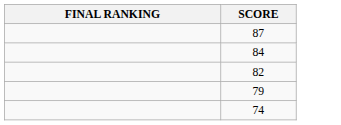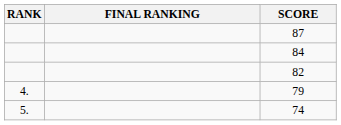 <table class="wikitable" style="font-size:95%;">
 <tr>
+<th>RANK</th>
 <th align="left" style="width: 18em">FINAL RANKING</th>
 <th align="center" style="width: 6em">SCORE</th>
 </tr>
 <tr>
+<td align="center"></td>
 <td></td>
 <td align="center">87</td>
 </tr>
 <tr>
+<td align="center"></td>
 <td></td>
 <td align="center">84</td>
 </tr>
 <tr>
+<td align="center"></td>
 <td></td>
 <td align="center">82</td>
 </tr>
 <tr>
+<td align="center">4.</td>
 <td></td>
 <td align="center">79</td>
 </tr>
 <tr>
+<td align="center">5.</td>
 <td></td>
 <td align="center">74</td>
 </tr>
 </table>
